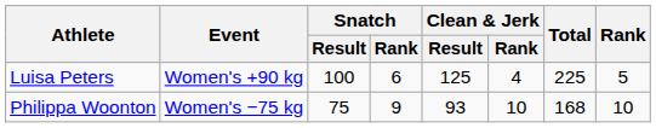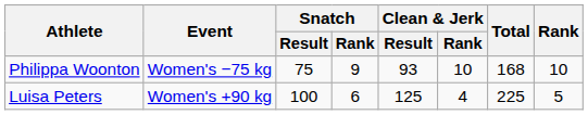 <table class="wikitable" style="font-size:90%">
 <tr>
 <th rowspan=2>Athlete</th>
 <th rowspan=2>Event</th>
 <th colspan="2">Snatch</th>
 <th colspan="2">Clean & Jerk</th>
 <th rowspan="2">Total</th>
 <th rowspan="2">Rank</th>
 </tr>
 <tr style="font-size:95%">
 <th>Result</th>
 <th>Rank</th>
 <th>Result</th>
 <th>Rank</th>
 </tr>
 <tr align=center>
+<td align=left><a href='#'>Philippa Woonton</a></td>
+<td align=left><a href='#'>Women's −75 kg</a></td>
+<td>75</td>
+<td>9</td>
+<td>93</td>
+<td>10</td>
+<td>168</td>
+<td>10</td>
+</tr>
+<tr align=center>
 <td align=left><a href='#'>Luisa Peters</a></td>
 <td align=left><a href='#'>Women's +90 kg</a></td>
 <td>100</td>
 <td>6</td>
 <td>125</td>
 <td>4</td>
 <td>225</td>
 <td>5</td>
 </tr>
-<tr align=center>
-<td align=left><a href='#'>Philippa Woonton</a></td>
-<td align=left><a href='#'>Women's −75 kg</a></td>
-<td>75</td>
-<td>9</td>
-<td>93</td>
-<td>10</td>
-<td>168</td>
-<td>10</td>
-</tr>
 </table>
